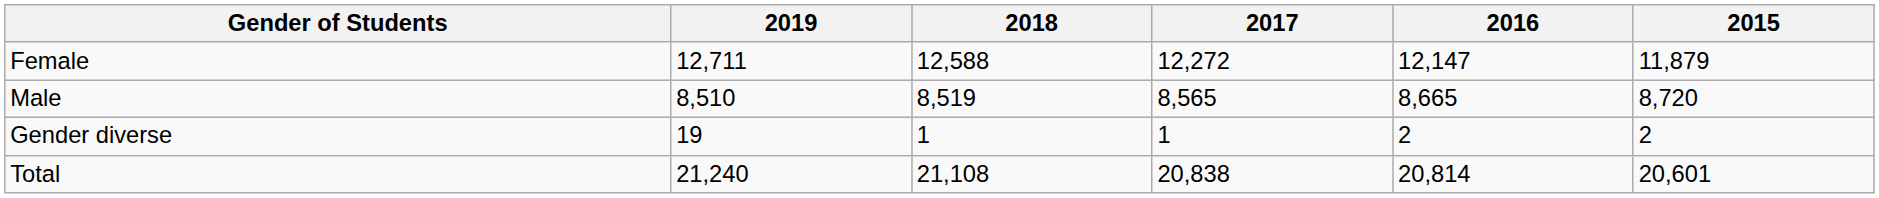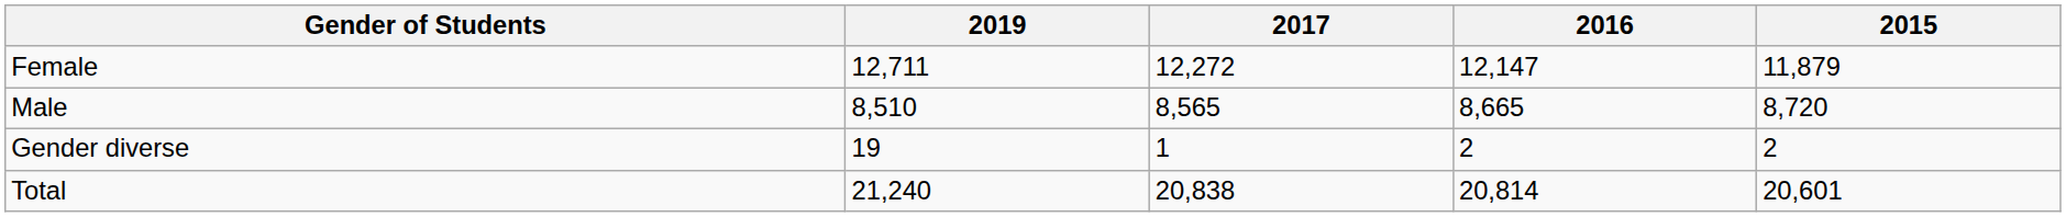 <table class="wikitable" width="100%">
 <tr>
 <th>Gender of Students</th>
 <th>2019</th>
-<th>2018</th>
 <th>2017</th>
 <th>2016</th>
 <th>2015</th>
 </tr>
 <tr>
 <td>Female</td>
 <td>12,711</td>
-<td>12,588</td>
 <td>12,272</td>
 <td>12,147</td>
 <td>11,879</td>
 </tr>
 <tr>
 <td>Male</td>
 <td>8,510</td>
-<td>8,519</td>
 <td>8,565</td>
 <td>8,665</td>
 <td>8,720</td>
 </tr>
 <tr>
 <td>Gender diverse</td>
 <td>19</td>
 <td>1</td>
-<td>1</td>
 <td>2</td>
 <td>2</td>
 </tr>
 <tr>
 <td>Total</td>
 <td>21,240</td>
-<td>21,108</td>
 <td>20,838</td>
 <td>20,814</td>
 <td>20,601</td>
 </tr>
 </table>
